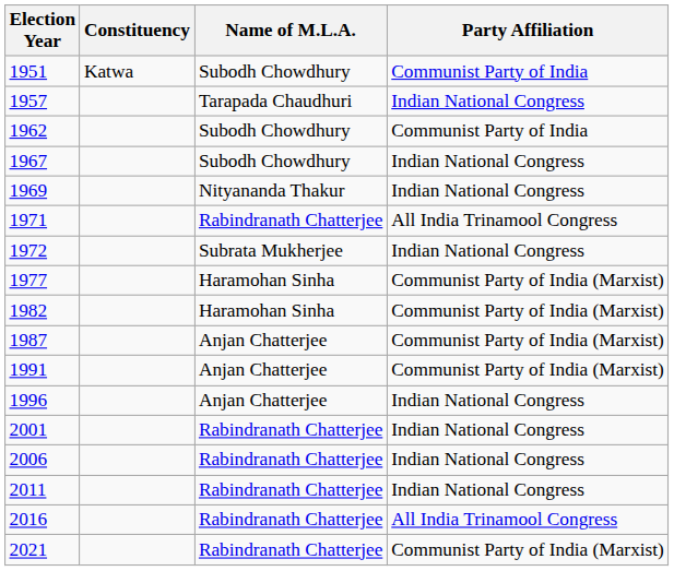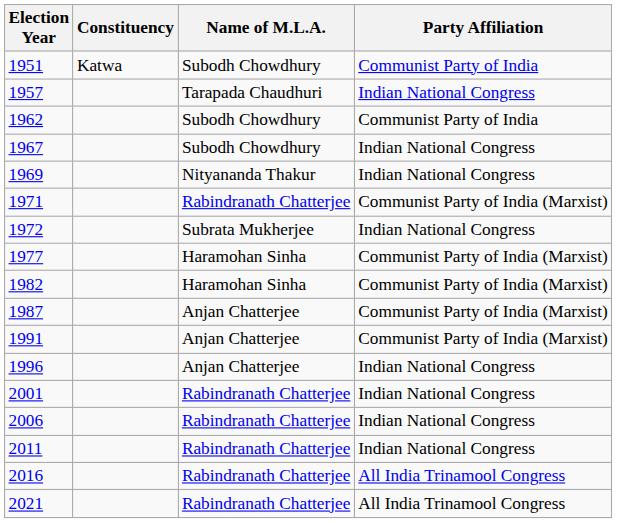 <table class="wikitable sortable"ìÍĦĤĠčw>
 <tr>
 <th>Election<br> Year</th>
 <th>Constituency</th>
 <th>Name of M.L.A.</th>
 <th>Party Affiliation</th>
 </tr>
 <tr>
 <td><a href='#'>1951</a></td>
 <td>Katwa</td>
 <td>Subodh Chowdhury</td>
 <td><a href='#'>Communist Party of India</a></td>
 </tr>
 <tr>
 <td><a href='#'>1957</a></td>
 <td></td>
 <td>Tarapada Chaudhuri</td>
 <td><a href='#'>Indian National Congress</a></td>
 </tr>
 <tr>
 <td><a href='#'>1962</a></td>
 <td></td>
 <td>Subodh Chowdhury</td>
 <td>Communist Party of India</td>
 </tr>
 <tr>
 <td><a href='#'>1967</a></td>
 <td></td>
 <td>Subodh Chowdhury</td>
 <td>Indian National Congress</td>
 </tr>
 <tr>
 <td><a href='#'>1969</a></td>
 <td></td>
 <td>Nityananda Thakur</td>
 <td>Indian National Congress</td>
 </tr>
 <tr>
 <td><a href='#'>1971</a></td>
 <td></td>
 <td><a href='#'>Rabindranath Chatterjee</a></td>
-<td>All India Trinamool Congress</td>
+<td>Communist Party of India (Marxist)</td>
 </tr>
 <tr>
 <td><a href='#'>1972</a></td>
 <td></td>
 <td>Subrata Mukherjee</td>
 <td>Indian National Congress</td>
 </tr>
 <tr>
 <td><a href='#'>1977</a></td>
 <td></td>
 <td>Haramohan Sinha</td>
 <td>Communist Party of India (Marxist)</td>
 </tr>
 <tr>
 <td><a href='#'>1982</a></td>
 <td></td>
 <td>Haramohan Sinha</td>
 <td>Communist Party of India (Marxist)</td>
 </tr>
 <tr>
 <td><a href='#'>1987</a></td>
 <td></td>
 <td>Anjan Chatterjee</td>
 <td>Communist Party of India (Marxist)</td>
 </tr>
 <tr>
 <td><a href='#'>1991</a></td>
 <td></td>
 <td>Anjan Chatterjee</td>
 <td>Communist Party of India (Marxist)</td>
 </tr>
 <tr>
 <td><a href='#'>1996</a></td>
 <td></td>
 <td>Anjan Chatterjee</td>
 <td>Indian National Congress</td>
 </tr>
 <tr>
 <td><a href='#'>2001</a></td>
 <td></td>
 <td><a href='#'>Rabindranath Chatterjee</a></td>
 <td>Indian National Congress</td>
 </tr>
 <tr>
 <td><a href='#'>2006</a></td>
 <td></td>
 <td><a href='#'>Rabindranath Chatterjee</a></td>
 <td>Indian National Congress</td>
 </tr>
 <tr>
 <td><a href='#'>2011</a></td>
 <td></td>
 <td><a href='#'>Rabindranath Chatterjee</a></td>
 <td>Indian National Congress</td>
 </tr>
 <tr>
 <td><a href='#'>2016</a></td>
 <td></td>
 <td><a href='#'>Rabindranath Chatterjee</a></td>
 <td><a href='#'>All India Trinamool Congress</a></td>
 </tr>
 <tr>
 <td><a href='#'>2021</a></td>
 <td></td>
 <td><a href='#'>Rabindranath Chatterjee</a></td>
-<td>Communist Party of India (Marxist)</td>
+<td>All India Trinamool Congress</td>
 </tr>
 </table>
